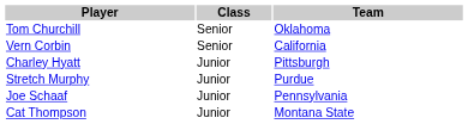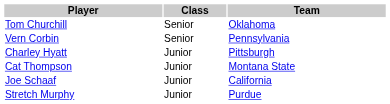 <table style="width:600px" "border:'1' 'solid' 'gray'">
 <tr>
 <th bgcolor="#CCCCCC" style="width:40%">Player</th>
 <th bgcolor="#CCCCCC" style="width:16%">Class</th>
 <th bgcolor="#CCCCCC" style="width:40%">Team</th>
 </tr>
 <tr>
 <td><a href='#'>Tom Churchill</a></td>
 <td>Senior</td>
 <td><a href='#'>Oklahoma</a></td>
 </tr>
 <tr>
 <td><a href='#'>Vern Corbin</a></td>
 <td>Senior</td>
-<td><a href='#'>California</a></td>
+<td><a href='#'>Pennsylvania</a></td>
 </tr>
 <tr>
 <td><a href='#'>Charley Hyatt</a></td>
 <td>Junior</td>
 <td><a href='#'>Pittsburgh</a></td>
 </tr>
 <tr>
+<td><a href='#'>Cat Thompson</a></td>
+<td>Junior</td>
+<td><a href='#'>Montana State</a></td>
+</tr>
+<tr>
+<td><a href='#'>Joe Schaaf</a></td>
+<td>Junior</td>
+<td><a href='#'>California</a></td>
+</tr>
+<tr>
 <td><a href='#'>Stretch Murphy</a></td>
 <td>Junior</td>
 <td><a href='#'>Purdue</a></td>
 </tr>
-<tr>
-<td><a href='#'>Joe Schaaf</a></td>
-<td>Junior</td>
-<td><a href='#'>Pennsylvania</a></td>
-</tr>
-<tr>
-<td><a href='#'>Cat Thompson</a></td>
-<td>Junior</td>
-<td><a href='#'>Montana State</a></td>
-</tr>
 </table>
